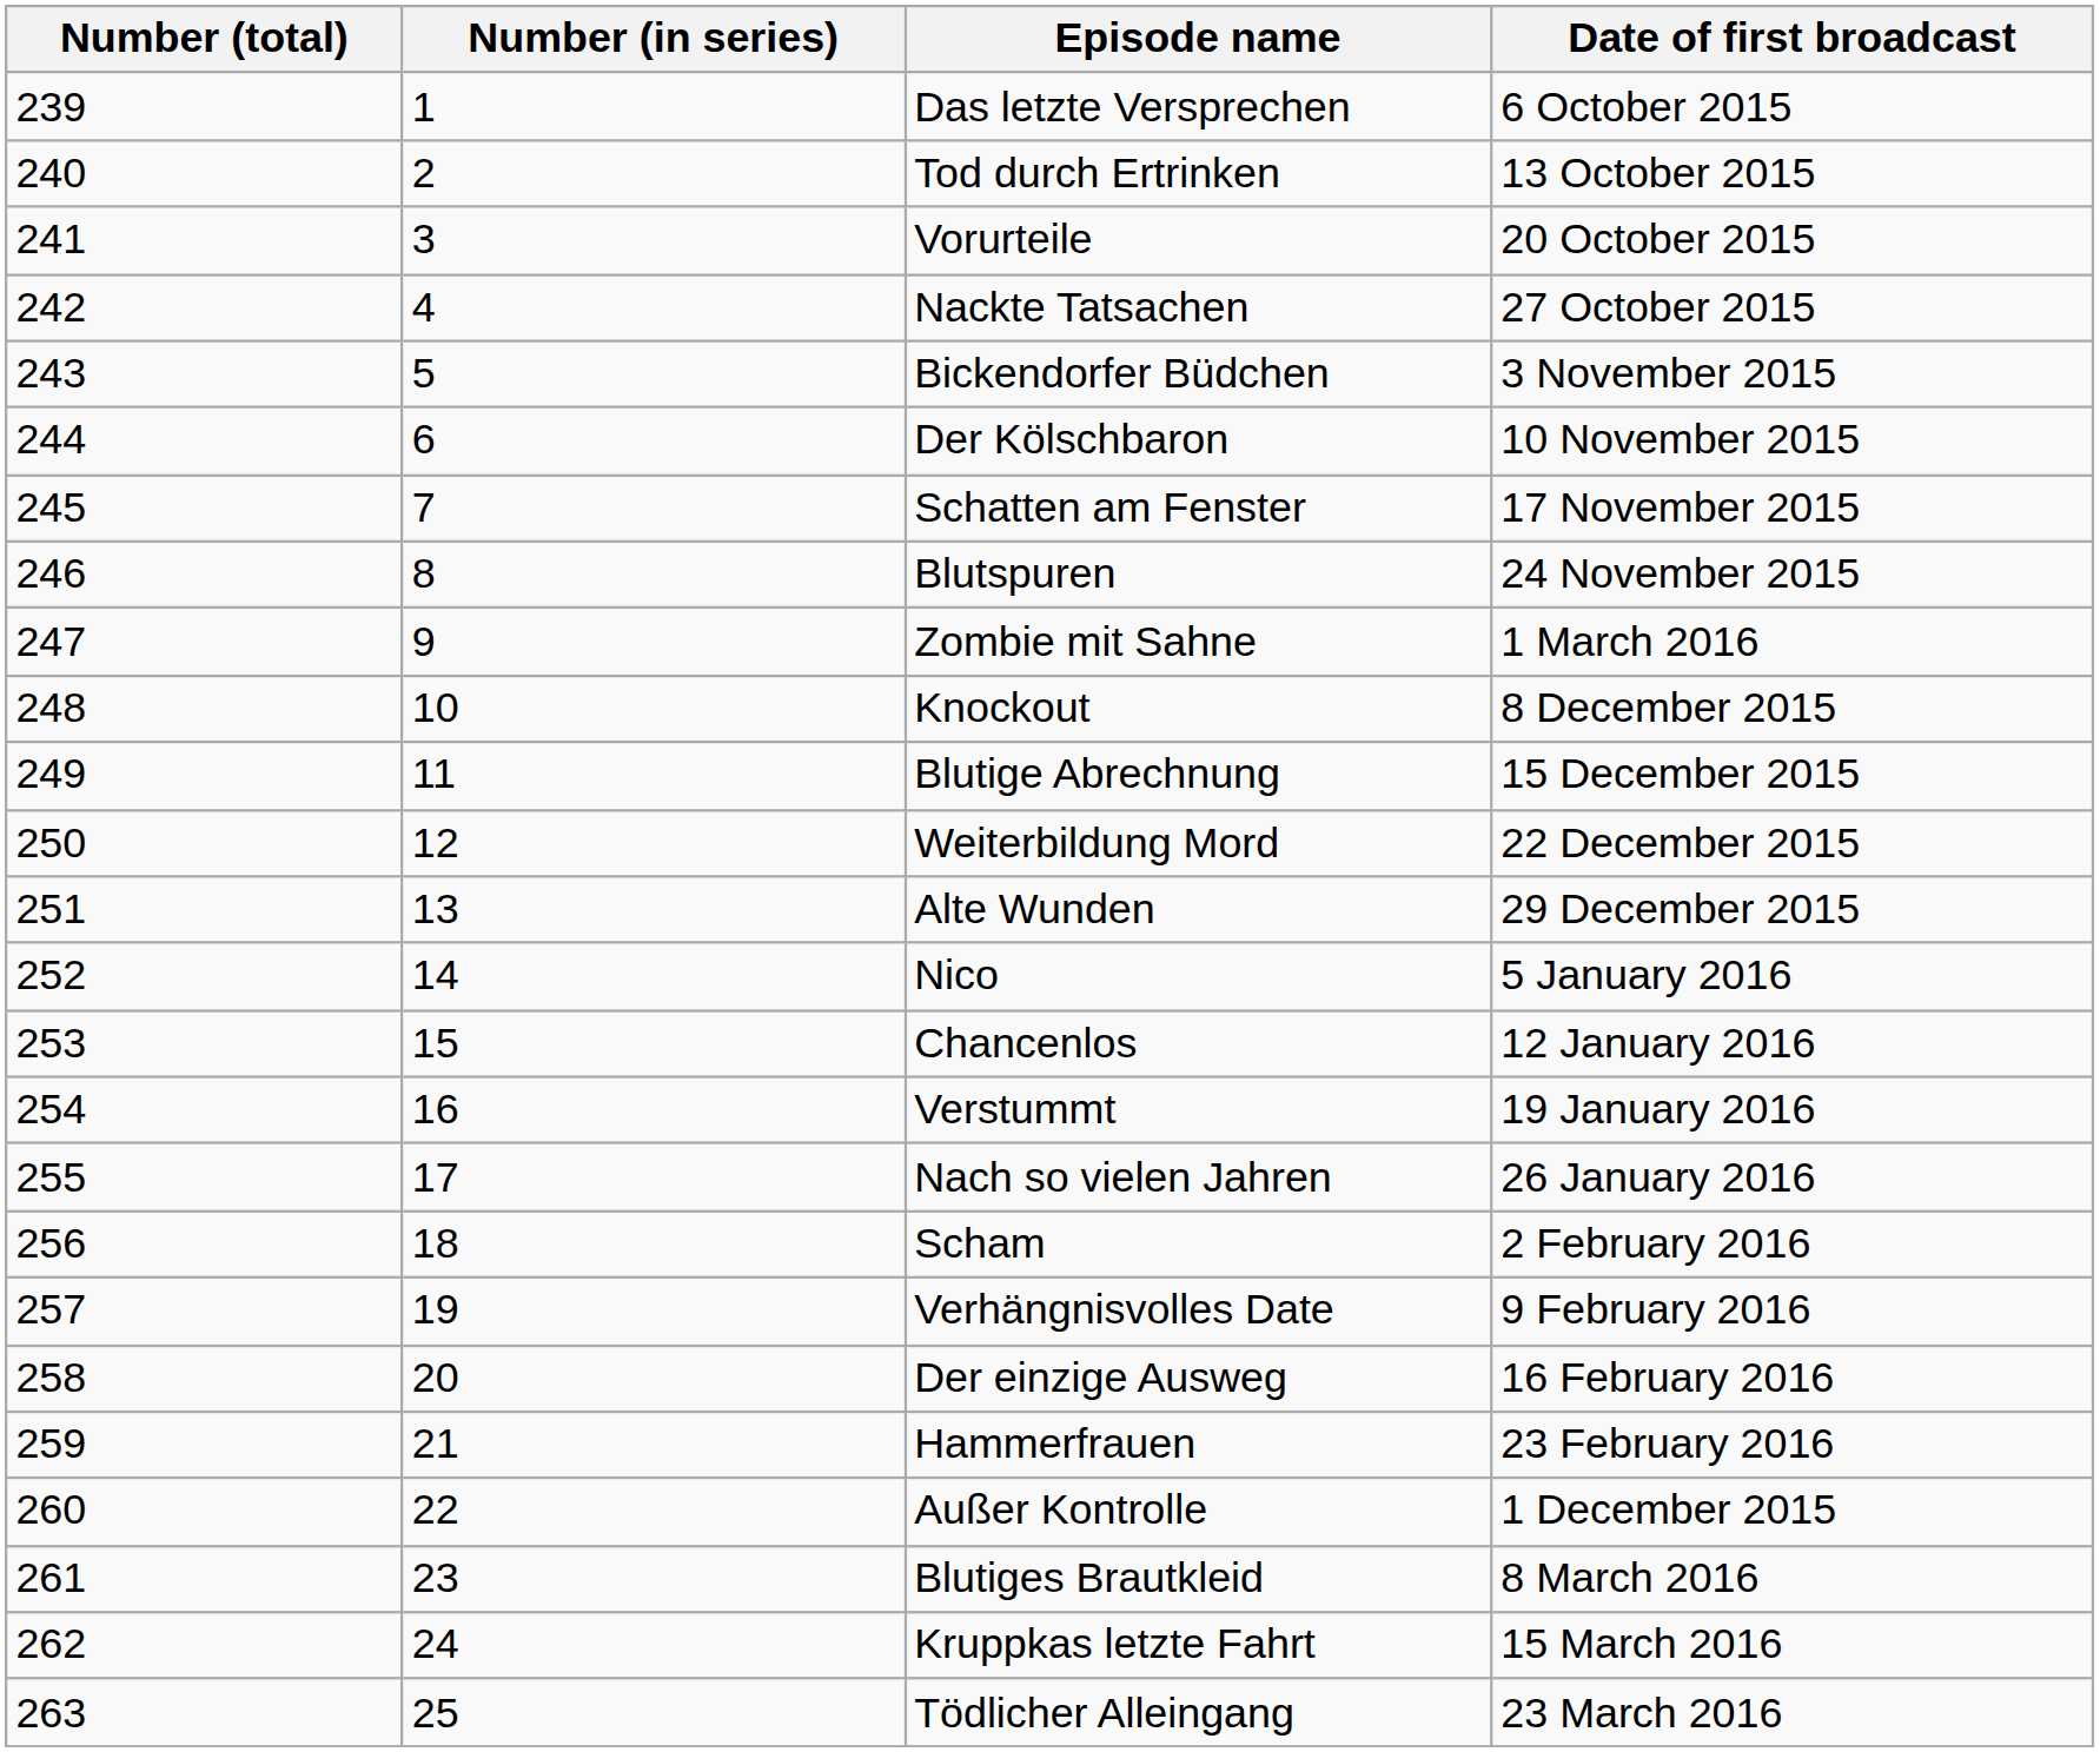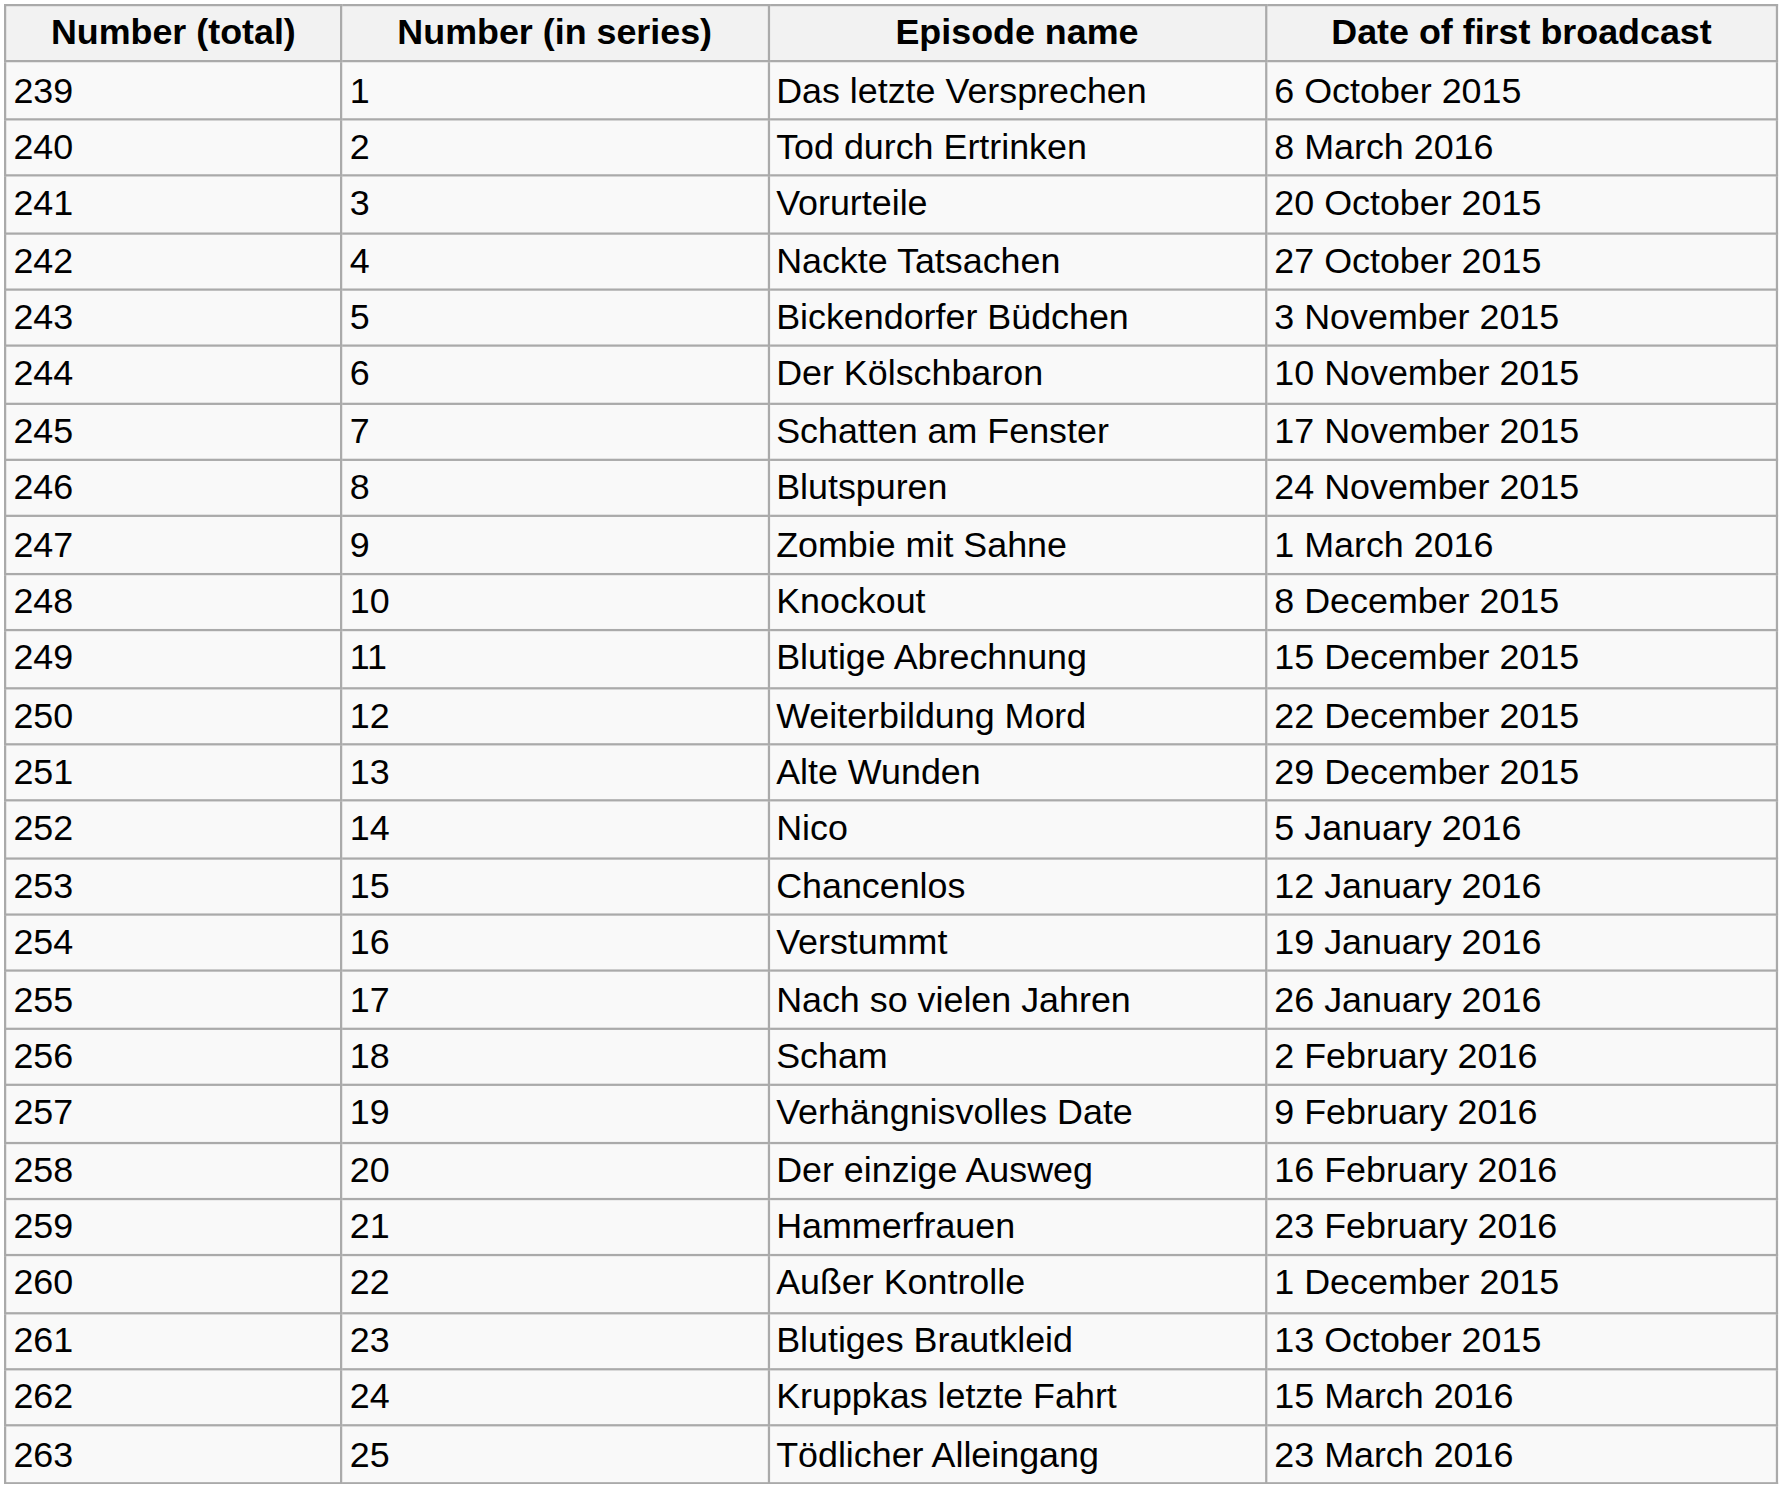 <table class="wikitable" width="50%">
 <tr class="hintergrundfarbe6">
 <th>Number (total)</th>
 <th>Number (in series)</th>
 <th>Episode name</th>
 <th>Date of first broadcast</th>
 </tr>
 <tr>
 <td>239</td>
 <td>1</td>
 <td>Das letzte Versprechen</td>
 <td>6 October 2015</td>
 </tr>
 <tr>
 <td>240</td>
 <td>2</td>
 <td>Tod durch Ertrinken</td>
-<td>13 October 2015</td>
+<td>8 March 2016</td>
 </tr>
 <tr>
 <td>241</td>
 <td>3</td>
 <td>Vorurteile</td>
 <td>20 October 2015</td>
 </tr>
 <tr>
 <td>242</td>
 <td>4</td>
 <td>Nackte Tatsachen</td>
 <td>27 October 2015</td>
 </tr>
 <tr>
 <td>243</td>
 <td>5</td>
 <td>Bickendorfer Büdchen</td>
 <td>3 November 2015</td>
 </tr>
 <tr>
 <td>244</td>
 <td>6</td>
 <td>Der Kölschbaron</td>
 <td>10 November 2015</td>
 </tr>
 <tr>
 <td>245</td>
 <td>7</td>
 <td>Schatten am Fenster</td>
 <td>17 November 2015</td>
 </tr>
 <tr>
 <td>246</td>
 <td>8</td>
 <td>Blutspuren</td>
 <td>24 November 2015</td>
 </tr>
 <tr>
 <td>247</td>
 <td>9</td>
 <td>Zombie mit Sahne</td>
 <td>1 March 2016</td>
 </tr>
 <tr>
 <td>248</td>
 <td>10</td>
 <td>Knockout</td>
 <td>8 December 2015</td>
 </tr>
 <tr>
 <td>249</td>
 <td>11</td>
 <td>Blutige Abrechnung</td>
 <td>15 December 2015</td>
 </tr>
 <tr>
 <td>250</td>
 <td>12</td>
 <td>Weiterbildung Mord</td>
 <td>22 December 2015</td>
 </tr>
 <tr>
 <td>251</td>
 <td>13</td>
 <td>Alte Wunden</td>
 <td>29 December 2015</td>
 </tr>
 <tr>
 <td>252</td>
 <td>14</td>
 <td>Nico</td>
 <td>5 January 2016</td>
 </tr>
 <tr>
 <td>253</td>
 <td>15</td>
 <td>Chancenlos</td>
 <td>12 January 2016</td>
 </tr>
 <tr>
 <td>254</td>
 <td>16</td>
 <td>Verstummt</td>
 <td>19 January 2016</td>
 </tr>
 <tr>
 <td>255</td>
 <td>17</td>
 <td>Nach so vielen Jahren</td>
 <td>26 January 2016</td>
 </tr>
 <tr>
 <td>256</td>
 <td>18</td>
 <td>Scham</td>
 <td>2 February 2016</td>
 </tr>
 <tr>
 <td>257</td>
 <td>19</td>
 <td>Verhängnisvolles Date</td>
 <td>9 February 2016</td>
 </tr>
 <tr>
 <td>258</td>
 <td>20</td>
 <td>Der einzige Ausweg</td>
 <td>16 February 2016</td>
 </tr>
 <tr>
 <td>259</td>
 <td>21</td>
 <td>Hammerfrauen</td>
 <td>23 February 2016</td>
 </tr>
 <tr>
 <td>260</td>
 <td>22</td>
 <td>Außer Kontrolle</td>
 <td>1 December 2015</td>
 </tr>
 <tr>
 <td>261</td>
 <td>23</td>
 <td>Blutiges Brautkleid</td>
-<td>8 March 2016</td>
+<td>13 October 2015</td>
 </tr>
 <tr>
 <td>262</td>
 <td>24</td>
 <td>Kruppkas letzte Fahrt</td>
 <td>15 March 2016</td>
 </tr>
 <tr>
 <td>263</td>
 <td>25</td>
 <td>Tödlicher Alleingang</td>
 <td>23 March 2016</td>
 </tr>
 <tr>
 </tr>
 </table>
